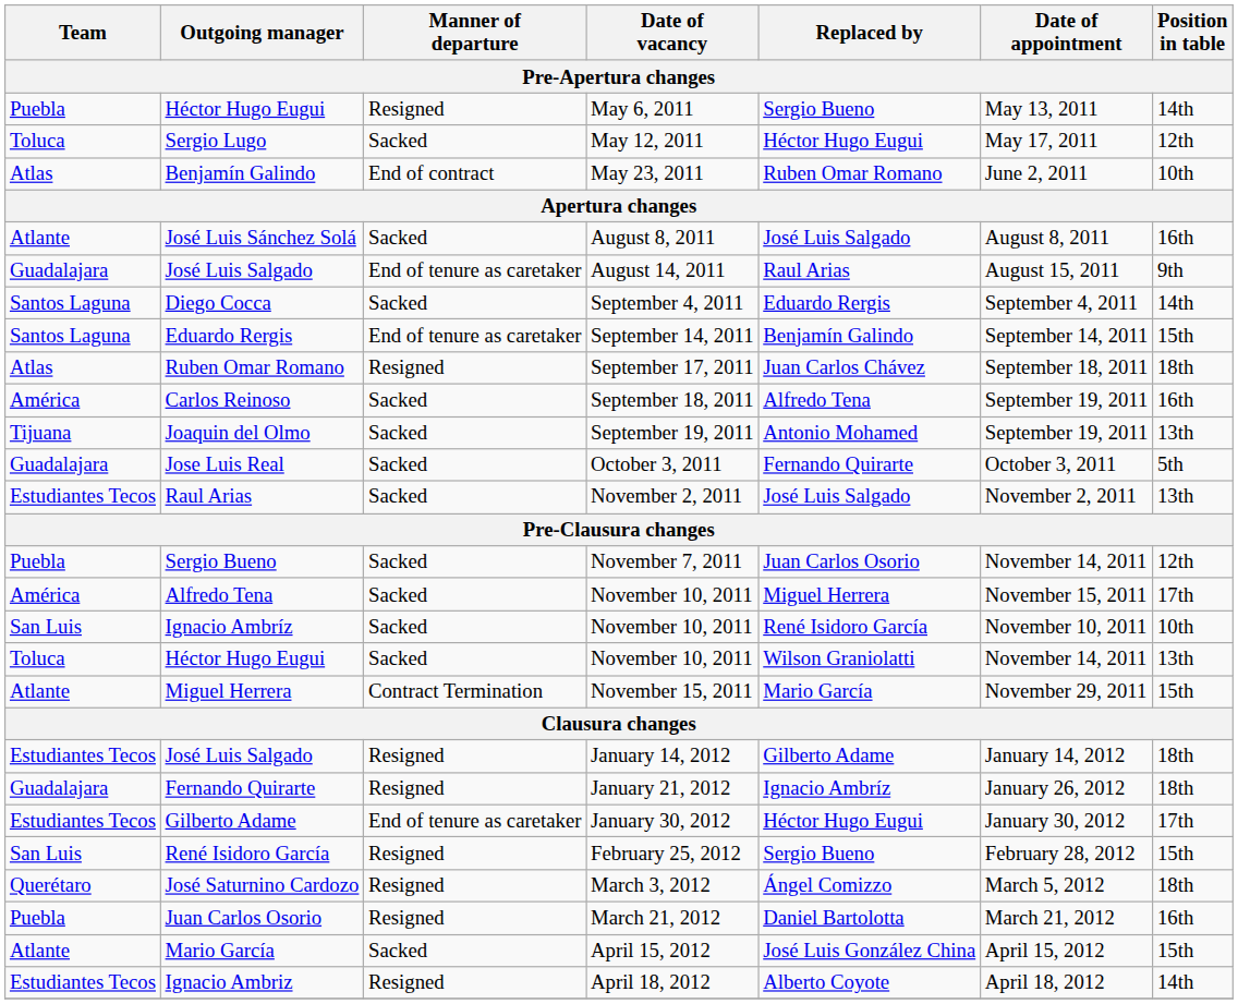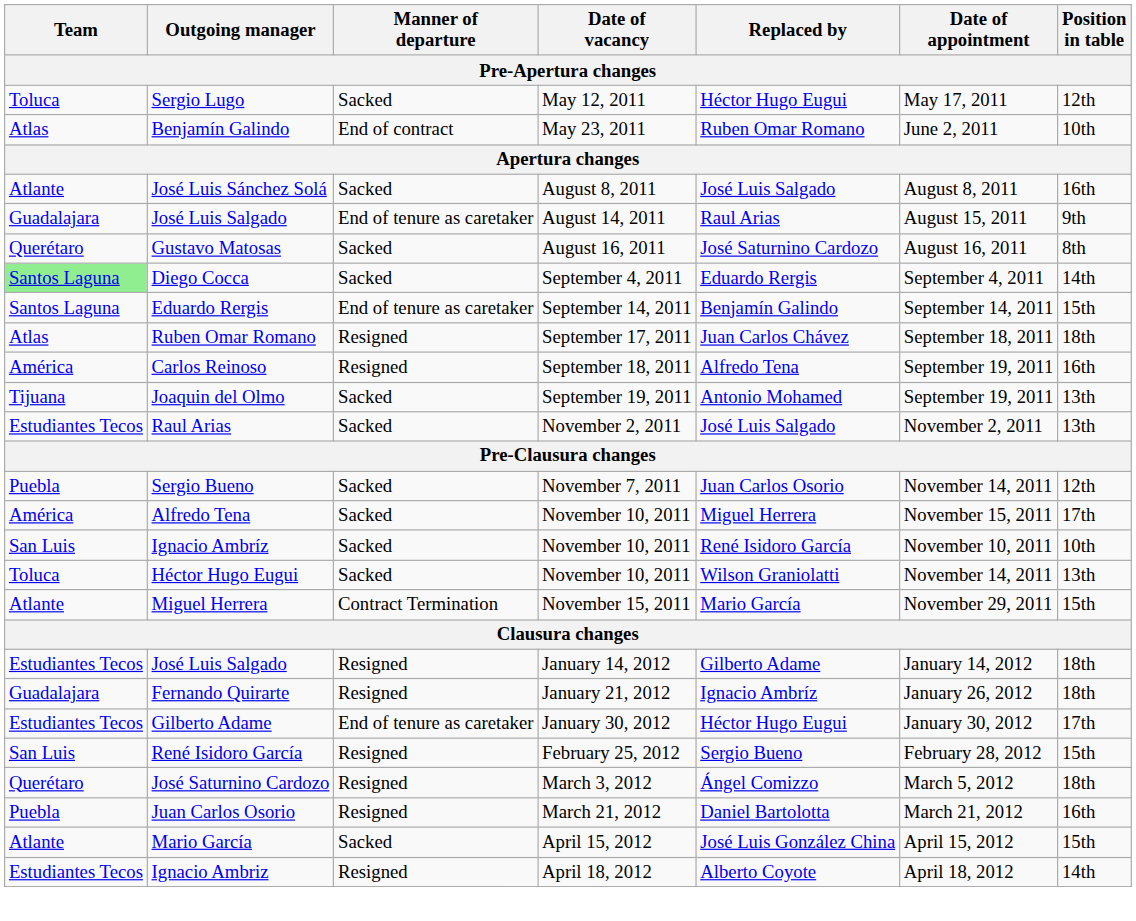 <table class="wikitable">
 <tr>
 <th>Team</th>
 <th>Outgoing manager</th>
 <th>Manner of<br>departure</th>
 <th>Date of<br>vacancy</th>
 <th>Replaced by</th>
 <th>Date of<br>appointment</th>
 <th>Position<br>in table</th>
 </tr>
 <tr>
 <th colspan=7>Pre-Apertura changes</th>
-</tr>
-<tr>
-<td><a href='#'>Puebla</a></td>
-<td> <a href='#'>Héctor Hugo Eugui</a></td>
-<td>Resigned</td>
-<td>May 6, 2011</td>
-<td> <a href='#'>Sergio Bueno</a></td>
-<td>May 13, 2011</td>
-<td>14th</td>
 </tr>
 <tr>
 <td><a href='#'>Toluca</a></td>
 <td> <a href='#'>Sergio Lugo</a></td>
 <td>Sacked</td>
 <td>May 12, 2011</td>
 <td> <a href='#'>Héctor Hugo Eugui</a></td>
 <td>May 17, 2011</td>
 <td>12th</td>
 </tr>
 <tr>
 <td><a href='#'>Atlas</a></td>
 <td> <a href='#'>Benjamín Galindo</a></td>
 <td>End of contract</td>
 <td>May 23, 2011</td>
 <td> <a href='#'>Ruben Omar Romano</a></td>
 <td>June 2, 2011</td>
 <td>10th</td>
 </tr>
 <tr>
 <th colspan=7>Apertura changes</th>
 </tr>
 <tr>
 <td><a href='#'>Atlante</a></td>
 <td> <a href='#'>José Luis Sánchez Solá</a></td>
 <td>Sacked</td>
 <td>August 8, 2011</td>
 <td> <a href='#'>José Luis Salgado</a></td>
 <td>August 8, 2011</td>
 <td>16th</td>
 </tr>
 <tr>
 <td><a href='#'>Guadalajara</a></td>
 <td> <a href='#'>José Luis Salgado</a></td>
 <td>End of tenure as caretaker</td>
 <td>August 14, 2011</td>
 <td> <a href='#'>Raul Arias</a></td>
 <td>August 15, 2011</td>
 <td>9th</td>
 </tr>
 <tr>
-<td><a href='#'>Santos Laguna</a></td>
+<td><a href='#'>Querétaro</a></td>
+<td> <a href='#'>Gustavo Matosas</a></td>
+<td>Sacked</td>
+<td>August 16, 2011</td>
+<td> <a href='#'>José Saturnino Cardozo</a></td>
+<td>August 16, 2011</td>
+<td>8th</td>
+</tr>
+<tr>
+<td style="background: lightgreen;"><a href='#'>Santos Laguna</a></td>
 <td> <a href='#'>Diego Cocca</a></td>
 <td>Sacked</td>
 <td>September 4, 2011</td>
 <td> <a href='#'>Eduardo Rergis</a></td>
 <td>September 4, 2011</td>
 <td>14th</td>
 </tr>
 <tr>
 <td><a href='#'>Santos Laguna</a></td>
 <td> <a href='#'>Eduardo Rergis</a></td>
 <td>End of tenure as caretaker</td>
 <td>September 14, 2011</td>
 <td> <a href='#'>Benjamín Galindo</a></td>
 <td>September 14, 2011</td>
 <td>15th</td>
 </tr>
 <tr>
 <td><a href='#'>Atlas</a></td>
 <td> <a href='#'>Ruben Omar Romano</a></td>
 <td>Resigned</td>
 <td>September 17, 2011</td>
 <td> <a href='#'>Juan Carlos Chávez</a></td>
 <td>September 18, 2011</td>
 <td>18th</td>
 </tr>
 <tr>
 <td><a href='#'>América</a></td>
 <td> <a href='#'>Carlos Reinoso</a></td>
-<td>Sacked</td>
+<td>Resigned</td>
 <td>September 18, 2011</td>
 <td> <a href='#'>Alfredo Tena</a></td>
 <td>September 19, 2011</td>
 <td>16th</td>
 </tr>
 <tr>
 <td><a href='#'>Tijuana</a></td>
 <td> <a href='#'>Joaquin del Olmo</a></td>
 <td>Sacked</td>
 <td>September 19, 2011</td>
 <td> <a href='#'>Antonio Mohamed</a></td>
 <td>September 19, 2011</td>
 <td>13th</td>
-</tr>
-<tr>
-<td><a href='#'>Guadalajara</a></td>
-<td> <a href='#'>Jose Luis Real</a></td>
-<td>Sacked</td>
-<td>October 3, 2011</td>
-<td> <a href='#'>Fernando Quirarte</a></td>
-<td>October 3, 2011</td>
-<td>5th</td>
 </tr>
 <tr>
 <td><a href='#'>Estudiantes Tecos</a></td>
 <td> <a href='#'>Raul Arias</a></td>
 <td>Sacked</td>
 <td>November 2, 2011</td>
 <td> <a href='#'>José Luis Salgado</a></td>
 <td>November 2, 2011</td>
 <td>13th</td>
 </tr>
 <tr>
 <th colspan=7>Pre-Clausura changes</th>
 </tr>
 <tr>
 <td><a href='#'>Puebla</a></td>
 <td> <a href='#'>Sergio Bueno</a></td>
 <td>Sacked</td>
 <td>November 7, 2011</td>
 <td> <a href='#'>Juan Carlos Osorio</a></td>
 <td>November 14, 2011</td>
 <td>12th</td>
 </tr>
 <tr>
 <td><a href='#'>América</a></td>
 <td> <a href='#'>Alfredo Tena</a></td>
 <td>Sacked</td>
 <td>November 10, 2011</td>
 <td> <a href='#'>Miguel Herrera</a></td>
 <td>November 15, 2011</td>
 <td>17th</td>
 </tr>
 <tr>
 <td><a href='#'>San Luis</a></td>
 <td> <a href='#'>Ignacio Ambríz</a></td>
 <td>Sacked</td>
 <td>November 10, 2011</td>
 <td> <a href='#'>René Isidoro García</a></td>
 <td>November 10, 2011</td>
 <td>10th</td>
 </tr>
 <tr>
 <td><a href='#'>Toluca</a></td>
 <td> <a href='#'>Héctor Hugo Eugui</a></td>
 <td>Sacked</td>
 <td>November 10, 2011</td>
 <td> <a href='#'>Wilson Graniolatti</a></td>
 <td>November 14, 2011</td>
 <td>13th</td>
 </tr>
 <tr>
 <td><a href='#'>Atlante</a></td>
 <td> <a href='#'>Miguel Herrera</a></td>
 <td>Contract Termination</td>
 <td>November 15, 2011</td>
 <td> <a href='#'>Mario García</a></td>
 <td>November 29, 2011</td>
 <td>15th</td>
 </tr>
 <tr>
 <th colspan=7>Clausura changes</th>
 </tr>
 <tr>
 <td><a href='#'>Estudiantes Tecos</a></td>
 <td> <a href='#'>José Luis Salgado</a></td>
 <td>Resigned</td>
 <td>January 14, 2012</td>
 <td> <a href='#'>Gilberto Adame</a></td>
 <td>January 14, 2012</td>
 <td>18th</td>
 </tr>
 <tr>
 <td><a href='#'>Guadalajara</a></td>
 <td> <a href='#'>Fernando Quirarte</a></td>
 <td>Resigned</td>
 <td>January 21, 2012</td>
 <td> <a href='#'>Ignacio Ambríz</a></td>
 <td>January 26, 2012</td>
 <td>18th</td>
 </tr>
 <tr>
 <td><a href='#'>Estudiantes Tecos</a></td>
 <td> <a href='#'>Gilberto Adame</a></td>
 <td>End of tenure as caretaker</td>
 <td>January 30, 2012</td>
 <td> <a href='#'>Héctor Hugo Eugui</a></td>
 <td>January 30, 2012</td>
 <td>17th</td>
 </tr>
 <tr>
 <td><a href='#'>San Luis</a></td>
 <td> <a href='#'>René Isidoro García</a></td>
 <td>Resigned</td>
 <td>February 25, 2012</td>
 <td> <a href='#'>Sergio Bueno</a></td>
 <td>February 28, 2012</td>
 <td>15th</td>
 </tr>
 <tr>
 <td><a href='#'>Querétaro</a></td>
 <td> <a href='#'>José Saturnino Cardozo</a></td>
 <td>Resigned</td>
 <td>March 3, 2012</td>
 <td> <a href='#'>Ángel Comizzo</a></td>
 <td>March 5, 2012</td>
 <td>18th</td>
 </tr>
 <tr>
 <td><a href='#'>Puebla</a></td>
 <td> <a href='#'>Juan Carlos Osorio</a></td>
 <td>Resigned</td>
 <td>March 21, 2012</td>
 <td> <a href='#'>Daniel Bartolotta</a></td>
 <td>March 21, 2012</td>
 <td>16th</td>
 </tr>
 <tr>
 <td><a href='#'>Atlante</a></td>
 <td> <a href='#'>Mario García</a></td>
 <td>Sacked</td>
 <td>April 15, 2012</td>
 <td> <a href='#'>José Luis González China</a></td>
 <td>April 15, 2012</td>
 <td>15th</td>
 </tr>
 <tr>
 <td><a href='#'>Estudiantes Tecos</a></td>
 <td> <a href='#'>Ignacio Ambriz</a></td>
 <td>Resigned</td>
 <td>April 18, 2012</td>
 <td> <a href='#'>Alberto Coyote</a></td>
 <td>April 18, 2012</td>
 <td>14th</td>
 </tr>
 <tr>
 </tr>
 </table>
